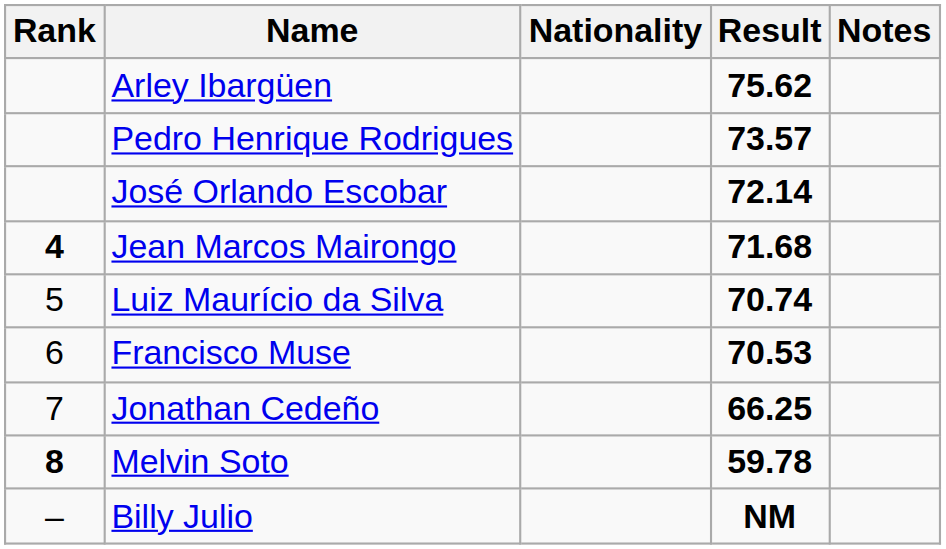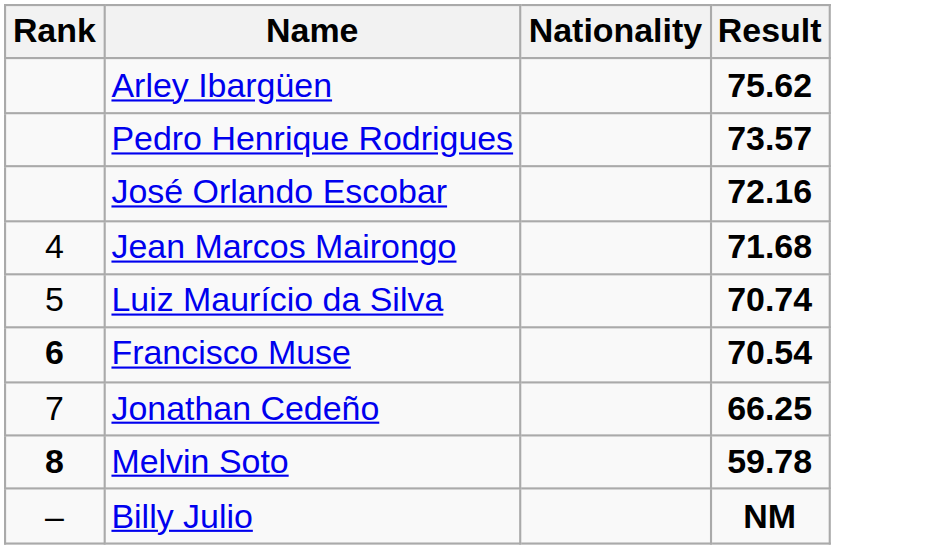 <table class="wikitable sortable" style="text-align:center">
 <tr>
 <th>Rank</th>
 <th>Name</th>
 <th>Nationality</th>
 <th>Result</th>
-<th>Notes</th>
 </tr>
 <tr>
 <td></td>
 <td align=left><a href='#'>Arley Ibargüen</a></td>
 <td align=left></td>
 <td><strong>75.62</strong></td>
-<td></td>
 </tr>
 <tr>
 <td></td>
 <td align=left><a href='#'>Pedro Henrique Rodrigues</a></td>
 <td align=left></td>
 <td><strong>73.57</strong></td>
-<td></td>
 </tr>
 <tr>
 <td></td>
 <td align=left><a href='#'>José Orlando Escobar</a></td>
 <td align=left></td>
-<td><strong>72.14</strong></td>
-<td></td>
+<td><strong>72.16</strong></td>
 </tr>
 <tr>
-<td><strong>4</strong></td>
+<td>4</td>
 <td align=left><a href='#'>Jean Marcos Mairongo</a></td>
 <td align=left></td>
 <td><strong>71.68</strong></td>
-<td></td>
 </tr>
 <tr>
 <td>5</td>
 <td align=left><a href='#'>Luiz Maurício da Silva</a></td>
 <td align=left></td>
 <td><strong>70.74</strong></td>
-<td></td>
 </tr>
 <tr>
-<td>6</td>
+<td><strong>6</strong></td>
 <td align=left><a href='#'>Francisco Muse</a></td>
 <td align=left></td>
-<td><strong>70.53</strong></td>
-<td></td>
+<td><strong>70.54</strong></td>
 </tr>
 <tr>
 <td>7</td>
 <td align=left><a href='#'>Jonathan Cedeño</a></td>
 <td align=left></td>
 <td><strong>66.25</strong></td>
-<td></td>
 </tr>
 <tr>
 <td><strong>8</strong></td>
 <td align=left><a href='#'>Melvin Soto</a></td>
 <td align=left></td>
 <td><strong>59.78</strong></td>
-<td></td>
 </tr>
 <tr>
 <td>–</td>
 <td align=left><a href='#'>Billy Julio</a></td>
 <td align=left></td>
 <td><strong>NM</strong></td>
-<td><strong></strong></td>
 </tr>
 </table>
